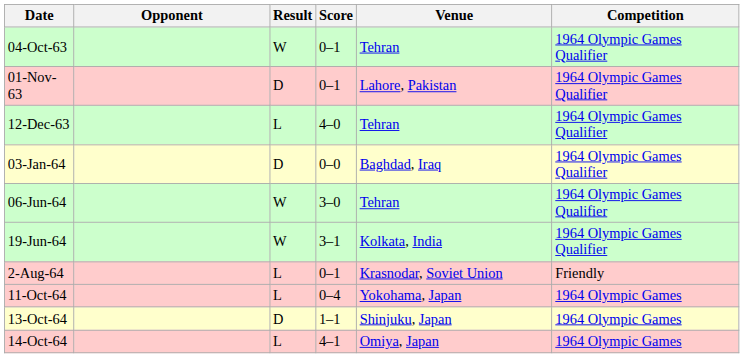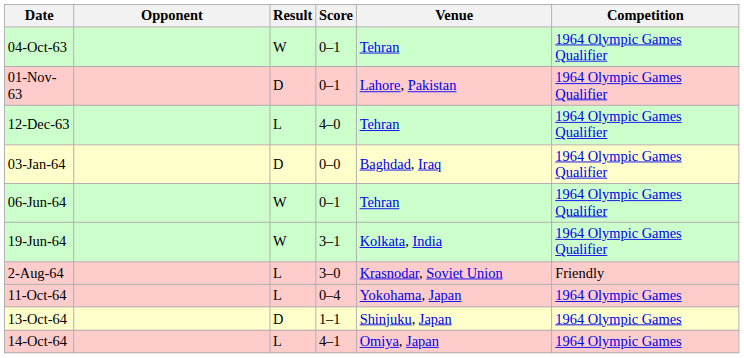 <table class="wikitable">
 <tr>
 <th width=70>Date</th>
 <th width=210>Opponent</th>
 <th>Result</th>
 <th>Score</th>
 <th width=210>Venue</th>
 <th width=200>Competition</th>
 </tr>
 <tr bgcolor=#CCFFCC>
 <td>04-Oct-63</td>
 <td></td>
 <td>W</td>
 <td>0–1</td>
 <td><a href='#'>Tehran</a></td>
 <td><a href='#'>1964 Olympic Games Qualifier</a></td>
 </tr>
 <tr bgcolor=#FFCCCC>
 <td>01-Nov-63</td>
 <td></td>
 <td>D</td>
 <td>0–1</td>
 <td><a href='#'>Lahore</a>, <a href='#'>Pakistan</a></td>
 <td><a href='#'>1964 Olympic Games Qualifier</a></td>
 </tr>
 <tr bgcolor=#CCFFCC>
 <td>12-Dec-63</td>
 <td></td>
 <td>L</td>
 <td>4–0</td>
 <td><a href='#'>Tehran</a></td>
 <td><a href='#'>1964 Olympic Games Qualifier</a></td>
 </tr>
 <tr bgcolor=#FFFFCC>
 <td>03-Jan-64</td>
 <td></td>
 <td>D</td>
 <td>0–0</td>
 <td><a href='#'>Baghdad</a>, <a href='#'>Iraq</a></td>
 <td><a href='#'>1964 Olympic Games Qualifier</a></td>
 </tr>
 <tr bgcolor=#CCFFCC>
 <td>06-Jun-64</td>
 <td></td>
 <td>W</td>
-<td>3–0</td>
+<td>0–1</td>
 <td><a href='#'>Tehran</a></td>
 <td><a href='#'>1964 Olympic Games Qualifier</a></td>
 </tr>
 <tr bgcolor=#CCFFCC>
 <td>19-Jun-64</td>
 <td></td>
 <td>W</td>
 <td>3–1</td>
 <td><a href='#'>Kolkata</a>, <a href='#'>India</a></td>
 <td><a href='#'>1964 Olympic Games Qualifier</a></td>
 </tr>
 <tr bgcolor=#FFCCCC>
 <td>2-Aug-64</td>
 <td></td>
 <td>L</td>
-<td>0–1</td>
+<td>3–0</td>
 <td><a href='#'>Krasnodar</a>, <a href='#'>Soviet Union</a></td>
 <td>Friendly</td>
 </tr>
 <tr bgcolor=#FFCCCC>
 <td>11-Oct-64</td>
 <td></td>
 <td>L</td>
 <td>0–4</td>
 <td><a href='#'>Yokohama</a>, <a href='#'>Japan</a></td>
 <td><a href='#'>1964 Olympic Games</a></td>
 </tr>
 <tr bgcolor=#FFFFCC>
 <td>13-Oct-64</td>
 <td></td>
 <td>D</td>
 <td>1–1</td>
 <td><a href='#'>Shinjuku</a>, <a href='#'>Japan</a></td>
 <td><a href='#'>1964 Olympic Games</a></td>
 </tr>
 <tr bgcolor=#FFCCCC>
 <td>14-Oct-64</td>
 <td></td>
 <td>L</td>
 <td>4–1</td>
 <td><a href='#'>Omiya</a>, <a href='#'>Japan</a></td>
 <td><a href='#'>1964 Olympic Games</a></td>
 </tr>
 </table>
